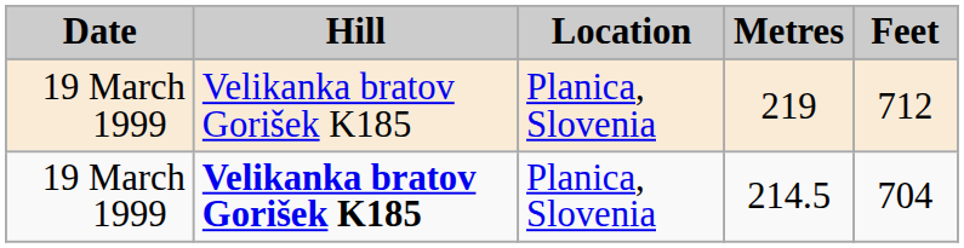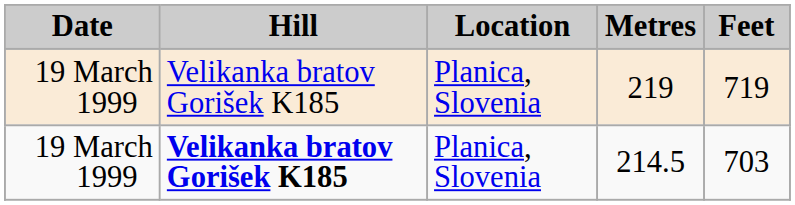 <table class="wikitable sortable" style="text-align:left; line-height:16px; width:66%;">
 <tr>
 <th style="background-color: #ccc;" width="100">Date</th>
 <th style="background-color: #ccc;" width="185">Hill</th>
 <th style="background-color: #ccc;" width="100">Location</th>
 <th style="background-color: #ccc;" width="45">Metres</th>
 <th style="background-color: #ccc;" width="45">Feet</th>
 </tr>
 <tr bgcolor=#FAEBD7>
 <td align=right>19 March 1999  </td>
 <td><a href='#'>Velikanka bratov Gorišek</a> K185</td>
 <td><a href='#'>Planica</a>, <a href='#'>Slovenia</a></td>
 <td align=center>219</td>
-<td align=center>712</td>
+<td align=center>719</td>
 </tr>
 <tr>
 <td align=right>19 March 1999  </td>
 <td><strong><a href='#'>Velikanka bratov Gorišek</a> K185</strong></td>
 <td><a href='#'>Planica</a>, <a href='#'>Slovenia</a></td>
 <td align=center>214.5</td>
-<td align=center>704</td>
+<td align=center>703</td>
 </tr>
 </table>
